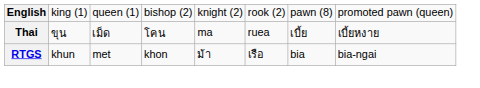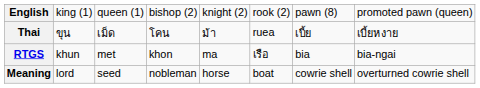 <table class="wikitable">
 <tr>
 <th>English</th>
 <td>king (1)</td>
 <td>queen (1)</td>
 <td>bishop (2)</td>
 <td>knight (2)</td>
 <td>rook (2)</td>
 <td>pawn (8)</td>
 <td>promoted pawn (queen)</td>
 </tr>
 <tr>
 <th>Thai</th>
 <td>ขุน</td>
 <td>เม็ด</td>
 <td>โคน</td>
-<td>ma</td>
+<td>ม้า</td>
 <td>ruea</td>
 <td>เบี้ย</td>
 <td>เบี้ยหงาย</td>
 </tr>
 <tr>
 <th><a href='#'>RTGS</a></th>
 <td>khun</td>
 <td>met</td>
 <td>khon</td>
-<td>ม้า</td>
+<td>ma</td>
 <td>เรือ</td>
 <td>bia</td>
 <td>bia-ngai</td>
 </tr>
+<tr>
+<th>Meaning</th>
+<td>lord</td>
+<td>seed</td>
+<td>nobleman</td>
+<td>horse</td>
+<td>boat</td>
+<td>cowrie shell</td>
+<td>overturned cowrie shell</td>
+</tr>
 </table>
